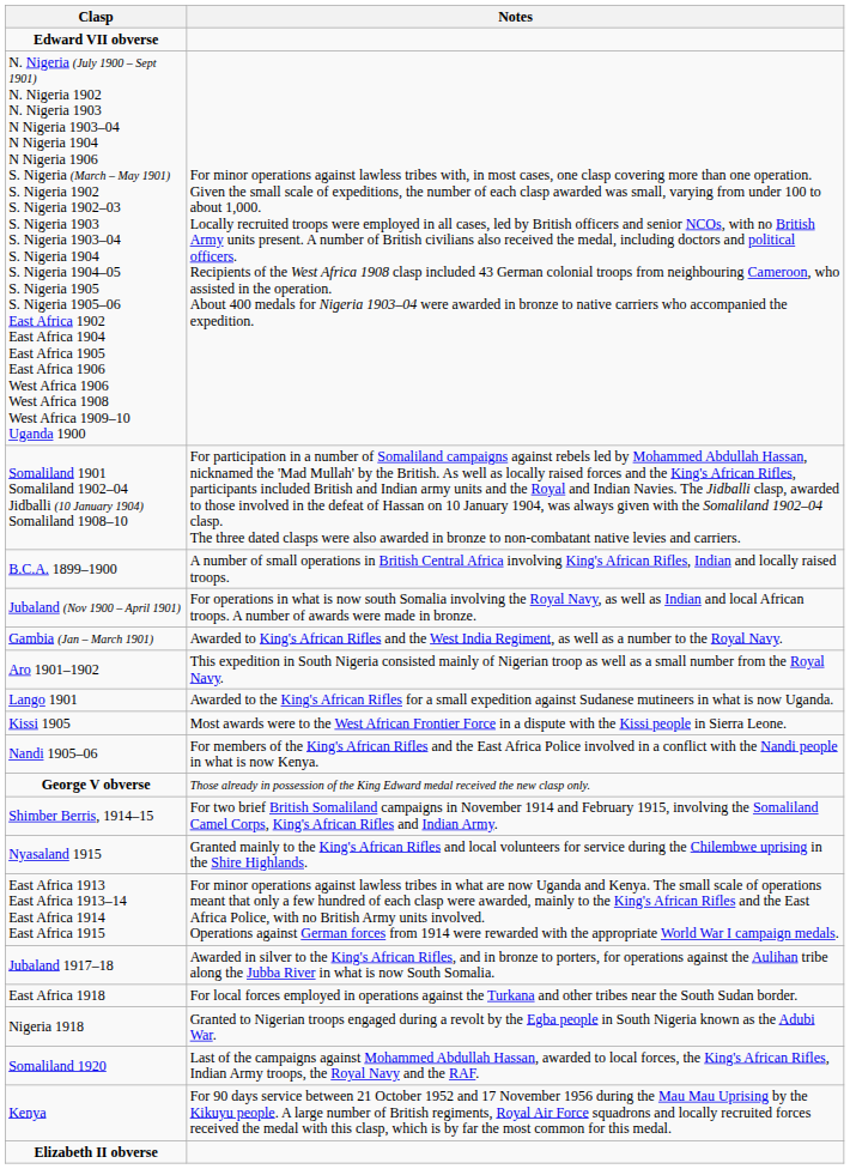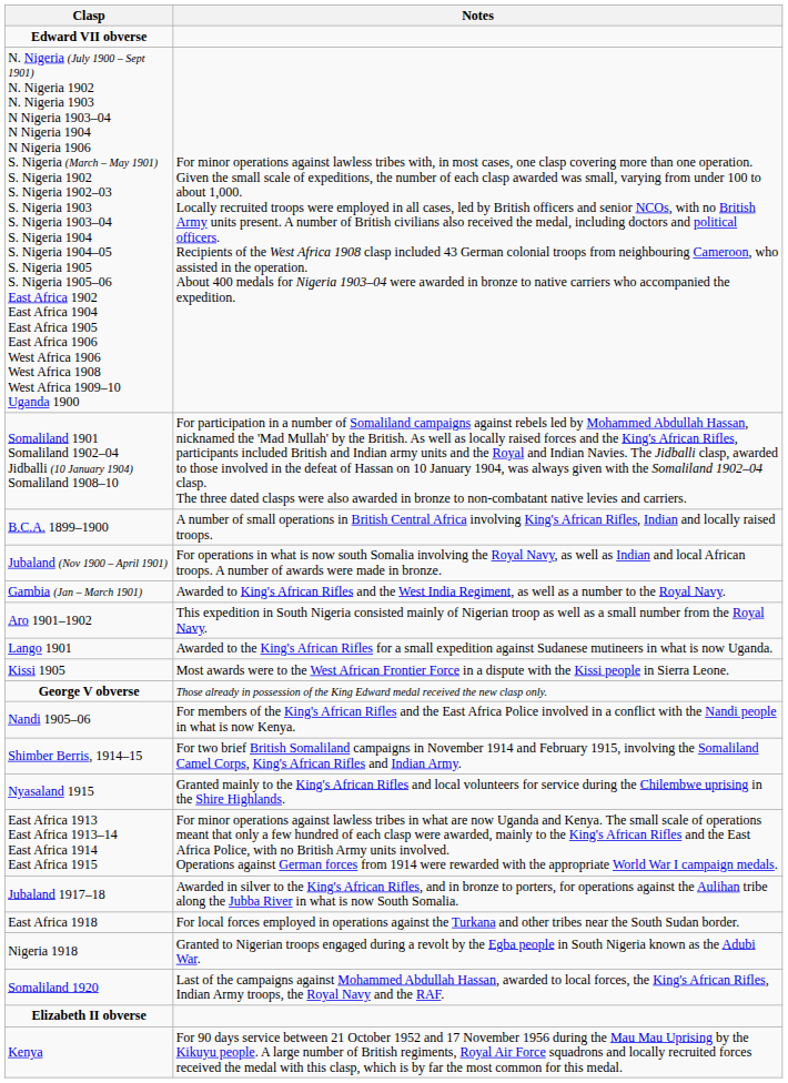 <table class="wikitable" width="74%" style="text-align:center">
 <tr>
 <th scope="col" width="16%">Clasp</th>
 <th scope="col" width="58%">Notes</th>
 </tr>
 <tr>
 <td><strong>Edward VII obverse</strong></td>
 <td></td>
 </tr>
 <tr>
 <td align=Left>N. <a href='#'>Nigeria</a> <em><small>(July 1900 – Sept 1901)</small></em><br>N. Nigeria 1902 <br>N. Nigeria 1903 <br>N Nigeria 1903–04 <br>N Nigeria 1904<br>N Nigeria 1906<br>S. Nigeria <em><small>(March – May 1901)</small></em><br>S. Nigeria 1902<br>S. Nigeria 1902–03<br>S. Nigeria 1903<br>S. Nigeria 1903–04<br>S. Nigeria 1904<br>S. Nigeria 1904–05<br>S. Nigeria 1905<br>S. Nigeria 1905–06<br><a href='#'>East Africa</a> 1902<br>East Africa 1904<br>East Africa 1905<br>East Africa 1906<br>West Africa 1906<br>West Africa 1908 <br>West Africa 1909–10<br><a href='#'>Uganda</a> 1900</td>
 <td align=left>For minor operations against lawless tribes with, in most cases, one clasp covering more than one operation.<br> Given the small scale of expeditions, the number of each clasp awarded was small, varying from under 100 to about 1,000.<br>Locally recruited troops were employed in all cases, led by British officers and senior <a href='#'>NCOs</a>, with no <a href='#'>British Army</a> units present. A number of British civilians also received the medal, including doctors and <a href='#'>political officers</a>.<br>Recipients of the <em>West Africa 1908</em> clasp included 43 German colonial troops from neighbouring <a href='#'>Cameroon</a>, who assisted in the operation.<br> About 400 medals for <em>Nigeria 1903–04</em> were awarded in bronze to native carriers who accompanied the expedition.</td>
 </tr>
 <tr>
 <td align=Left><a href='#'>Somaliland</a> 1901<br>Somaliland 1902–04<br>Jidballi <em><small>(10 January 1904)</small></em><br>Somaliland 1908–10</td>
 <td align=left>For participation in a number of <a href='#'>Somaliland campaigns</a> against rebels led by <a href='#'>Mohammed Abdullah Hassan</a>, nicknamed the 'Mad Mullah' by the British. As well as locally raised forces and the <a href='#'>King's African Rifles</a>, participants included British and Indian army units and the <a href='#'>Royal</a> and Indian Navies. The <em>Jidballi</em> clasp, awarded to those involved in the defeat of Hassan on 10 January 1904, was always given with the <em>Somaliland 1902–04</em> clasp.<br>The three dated clasps were also awarded in bronze to non-combatant native levies and carriers.</td>
 </tr>
 <tr>
 <td align=Left><a href='#'>B.C.A.</a> 1899–1900</td>
 <td align=left>A number of small operations in <a href='#'>British Central Africa</a> involving <a href='#'>King's African Rifles</a>, <a href='#'>Indian</a> and locally raised troops.</td>
 </tr>
 <tr>
 <td align=Left><a href='#'>Jubaland</a> <em><small>(Nov 1900 – April 1901)</small></em></td>
 <td align=left>For operations in what is now south Somalia involving the <a href='#'>Royal Navy</a>, as well as <a href='#'>Indian</a> and local African troops. A number of awards were made in bronze.</td>
 </tr>
 <tr>
 <td align=Left><a href='#'>Gambia</a> <em><small>(Jan – March 1901)</small></em></td>
 <td align=left>Awarded to <a href='#'>King's African Rifles</a> and the <a href='#'>West India Regiment</a>, as well as a number to the <a href='#'>Royal Navy</a>.</td>
 </tr>
 <tr>
 <td align=Left><a href='#'>Aro</a> 1901–1902</td>
 <td align=left>This expedition in South Nigeria consisted mainly of Nigerian troop as well as a small number from the <a href='#'>Royal Navy</a>.</td>
 </tr>
 <tr>
 <td align=Left><a href='#'>Lango</a> 1901</td>
 <td align=left>Awarded to the <a href='#'>King's African Rifles</a> for a small expedition against Sudanese mutineers in what is now Uganda.</td>
 </tr>
 <tr>
 <td align=Left><a href='#'>Kissi</a> 1905</td>
 <td align=left>Most awards were to the <a href='#'>West African Frontier Force</a> in a dispute with the <a href='#'>Kissi people</a> in Sierra Leone.</td>
 </tr>
 <tr>
+<td><strong>George V obverse</strong></td>
+<td align=left><em><small>Those already in possession of the King Edward medal received the new clasp only.</small></em></td>
+</tr>
+<tr>
 <td align=Left><a href='#'>Nandi</a> 1905–06</td>
 <td align=left>For members of the <a href='#'>King's African Rifles</a> and the East Africa Police involved in a conflict with the <a href='#'>Nandi people</a> in what is now Kenya.</td>
-</tr>
-<tr>
-<td><strong>George V obverse</strong></td>
-<td align=left><em><small>Those already in possession of the King Edward medal received the new clasp only.</small></em></td>
 </tr>
 <tr>
 <td align=Left><a href='#'>Shimber Berris</a>, 1914–15</td>
 <td align=left>For two brief <a href='#'>British Somaliland</a> campaigns in November 1914 and February 1915, involving the <a href='#'>Somaliland Camel Corps</a>, <a href='#'>King's African Rifles</a> and <a href='#'>Indian Army</a>.</td>
 </tr>
 <tr>
 <td align=Left><a href='#'>Nyasaland</a> 1915</td>
 <td align=left>Granted mainly to the <a href='#'>King's African Rifles</a> and local volunteers for service during the <a href='#'>Chilembwe uprising</a> in the <a href='#'>Shire Highlands</a>.</td>
 </tr>
 <tr>
 <td align=Left>East Africa 1913<br>East Africa 1913–14<br>East Africa 1914<br>East Africa 1915</td>
 <td align=left>For minor operations against lawless tribes in what are now Uganda and Kenya. The small scale of operations meant that only a few hundred of each clasp were awarded, mainly to the <a href='#'>King's African Rifles</a> and the East Africa Police, with no British Army units involved.<br>Operations against <a href='#'>German forces</a> from 1914 were rewarded with the appropriate <a href='#'>World War I campaign medals</a>.</td>
 </tr>
 <tr>
 <td align=Left><a href='#'>Jubaland</a> 1917–18</td>
 <td align=left>Awarded in silver to the <a href='#'>King's African Rifles</a>, and in bronze to porters, for operations against the <a href='#'>Aulihan</a> tribe along the <a href='#'>Jubba River</a> in what is now South Somalia.</td>
 </tr>
 <tr>
 <td align=Left>East Africa 1918</td>
 <td align=left>For local forces employed in operations against the <a href='#'>Turkana</a> and other tribes near the South Sudan border.</td>
 </tr>
 <tr>
 <td align=Left>Nigeria 1918</td>
 <td align=left>Granted to Nigerian troops engaged during a revolt by the <a href='#'>Egba people</a> in South Nigeria known as the <a href='#'>Adubi War</a>.</td>
 </tr>
 <tr>
 <td align=Left><a href='#'>Somaliland 1920</a></td>
 <td align=left>Last of the campaigns against <a href='#'>Mohammed Abdullah Hassan</a>, awarded to local forces, the <a href='#'>King's African Rifles</a>, Indian Army troops, the <a href='#'>Royal Navy</a> and the <a href='#'>RAF</a>.</td>
 </tr>
 <tr>
+<td><strong>Elizabeth II obverse</strong></td>
+<td></td>
+</tr>
+<tr>
 <td align=Left><a href='#'>Kenya</a></td>
 <td align=left>For 90 days service between 21 October 1952 and 17 November 1956 during the <a href='#'>Mau Mau Uprising</a> by the <a href='#'>Kikuyu people</a>. A large number of British regiments, <a href='#'>Royal Air Force</a> squadrons and locally recruited forces received the medal with this clasp, which is by far the most common for this medal.</td>
 </tr>
-<tr>
-<td><strong>Elizabeth II obverse</strong></td>
-<td></td>
-</tr>
 </table>
